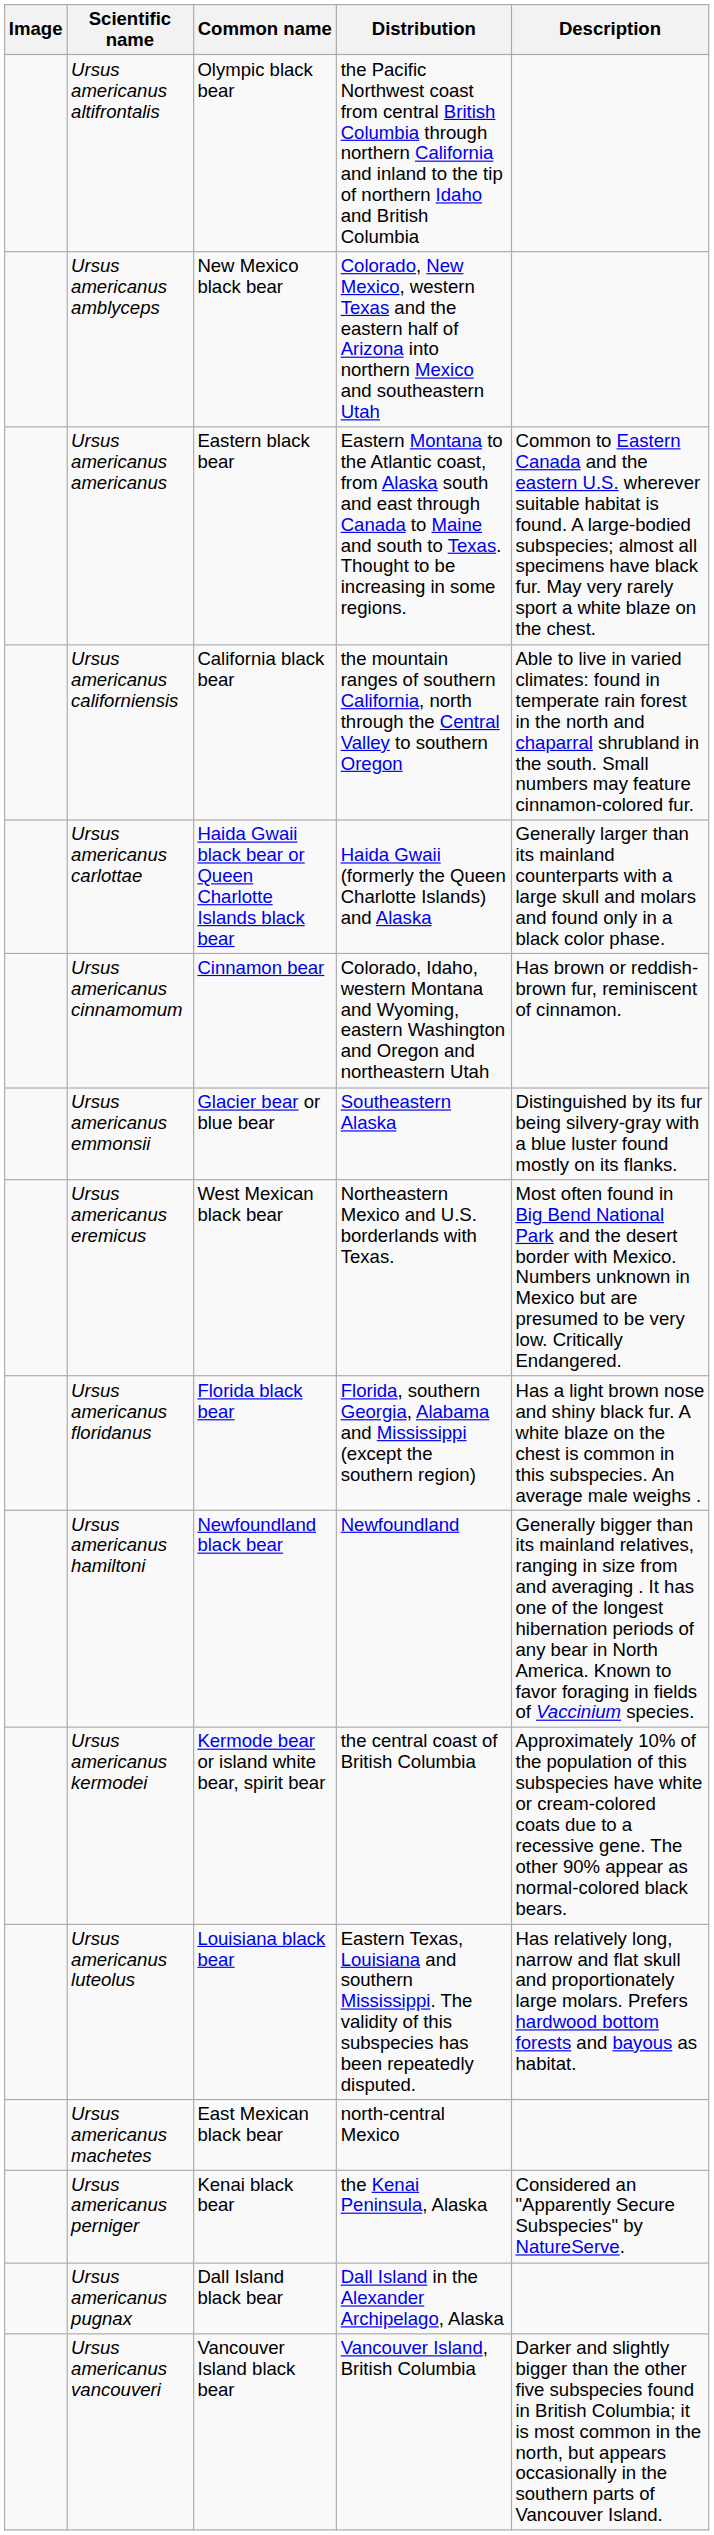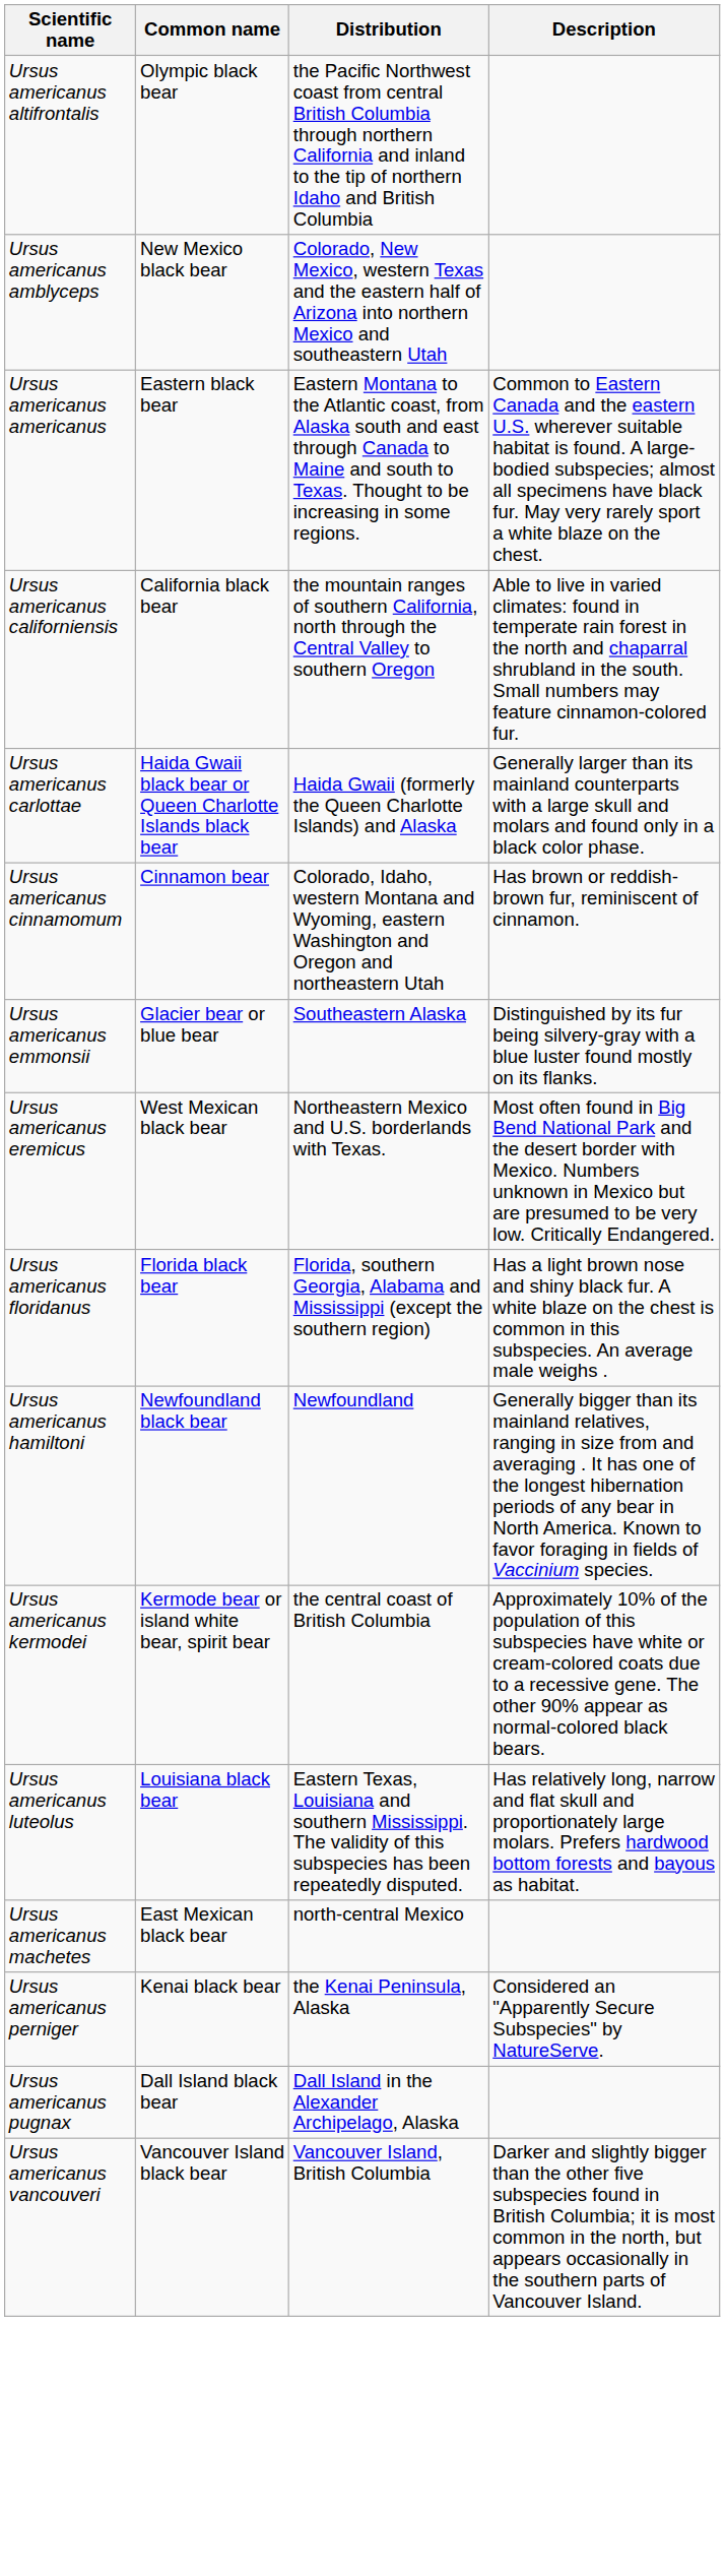 <table class="wikitable">
 <tr>
-<th>Image</th>
 <th>Scientific name</th>
 <th>Common name</th>
 <th>Distribution</th>
 <th>Description</th>
 </tr>
 <tr>
-<td valign="top"></td>
 <td valign="top"><em>Ursus americanus altifrontalis</em></td>
 <td valign="top">Olympic black bear</td>
 <td valign="top">the Pacific Northwest coast from central <a href='#'>British Columbia</a> through northern <a href='#'>California</a> and inland to the tip of northern <a href='#'>Idaho</a> and British Columbia</td>
 <td valign="top"></td>
 </tr>
 <tr>
-<td valign="top"></td>
 <td valign="top"><em>Ursus americanus amblyceps</em></td>
 <td valign="top">New Mexico black bear</td>
 <td valign="top"><a href='#'>Colorado</a>, <a href='#'>New Mexico</a>, western <a href='#'>Texas</a> and the eastern half of <a href='#'>Arizona</a> into northern <a href='#'>Mexico</a> and southeastern <a href='#'>Utah</a></td>
 <td valign="top"></td>
 </tr>
 <tr>
-<td valign="top"></td>
 <td valign="top"><em>Ursus americanus americanus</em></td>
 <td valign="top">Eastern black bear</td>
 <td valign="top">Eastern <a href='#'>Montana</a> to the Atlantic coast, from <a href='#'>Alaska</a> south and east through <a href='#'>Canada</a> to <a href='#'>Maine</a> and south to <a href='#'>Texas</a>. Thought to be increasing in some regions.</td>
 <td valign="top">Common to <a href='#'>Eastern Canada</a> and the <a href='#'>eastern U.S.</a> wherever suitable habitat is found. A large-bodied subspecies; almost all specimens have black fur. May very rarely sport a white blaze on the chest.</td>
 </tr>
 <tr>
-<td valign="top"></td>
 <td valign="top"><em>Ursus americanus californiensis</em></td>
 <td valign="top">California black bear</td>
 <td valign="top">the mountain ranges of southern <a href='#'>California</a>, north through the <a href='#'>Central Valley</a> to southern <a href='#'>Oregon</a></td>
 <td valign="top">Able to live in varied climates: found in temperate rain forest in the north and <a href='#'>chaparral</a> shrubland in the south. Small numbers may feature cinnamon-colored fur.</td>
 </tr>
 <tr>
-<td valign="top"></td>
 <td valign="top"><em>Ursus americanus carlottae</em></td>
 <td valign="top"><a href='#'>Haida Gwaii black bear or Queen Charlotte Islands black bear</a></td>
 <td><a href='#'>Haida Gwaii</a> (formerly the Queen Charlotte Islands) and <a href='#'>Alaska</a></td>
 <td valign="top">Generally larger than its mainland counterparts with a large skull and molars and found only in a black color phase.</td>
 </tr>
 <tr>
-<td valign="top"></td>
 <td valign="top"><em>Ursus americanus cinnamomum</em></td>
 <td valign="top"><a href='#'>Cinnamon bear</a></td>
 <td valign="top">Colorado, Idaho, western Montana and Wyoming, eastern Washington and Oregon and northeastern Utah</td>
 <td valign="top">Has brown or reddish-brown fur, reminiscent of cinnamon.</td>
 </tr>
 <tr>
-<td valign="top"></td>
 <td valign="top"><em>Ursus americanus emmonsii</em></td>
 <td valign="top"><a href='#'>Glacier bear</a> or blue bear</td>
 <td valign="top"><a href='#'>Southeastern Alaska</a></td>
 <td valign="top">Distinguished by its fur being silvery-gray with a blue luster found mostly on its flanks.</td>
 </tr>
 <tr>
-<td valign="top"></td>
 <td valign="top"><em>Ursus americanus eremicus</em></td>
 <td valign="top">West Mexican black bear</td>
 <td valign="top">Northeastern Mexico and U.S. borderlands with Texas.</td>
 <td valign="top">Most often found in <a href='#'>Big Bend National Park</a> and the desert border with Mexico. Numbers unknown in Mexico but are presumed to be very low. Critically Endangered.</td>
 </tr>
 <tr>
-<td valign="top"></td>
 <td valign="top"><em>Ursus americanus floridanus</em></td>
 <td valign="top"><a href='#'>Florida black bear</a></td>
 <td valign="top"><a href='#'>Florida</a>, southern <a href='#'>Georgia</a>, <a href='#'>Alabama</a> and <a href='#'>Mississippi</a> (except the southern region)</td>
 <td valign="top">Has a light brown nose and shiny black fur. A white blaze on the chest is common in this subspecies. An average male weighs .</td>
 </tr>
 <tr>
-<td valign="top"></td>
 <td valign="top"><em>Ursus americanus hamiltoni</em></td>
 <td valign="top"><a href='#'>Newfoundland black bear</a></td>
 <td valign="top"><a href='#'>Newfoundland</a></td>
 <td valign="top">Generally bigger than its mainland relatives, ranging in size from  and averaging . It has one of the longest hibernation periods of any bear in North America. Known to favor foraging in fields of <em><a href='#'>Vaccinium</a></em> species.</td>
 </tr>
 <tr>
-<td valign="top"></td>
 <td valign="top"><em>Ursus americanus kermodei</em></td>
 <td valign="top"><a href='#'>Kermode bear</a> or island white bear, spirit bear</td>
 <td valign="top">the central coast of British Columbia</td>
 <td valign="top">Approximately 10% of the population of this subspecies have white or cream-colored coats due to a recessive gene. The other 90% appear as normal-colored black bears.</td>
 </tr>
 <tr>
-<td valign="top"></td>
 <td valign="top"><em>Ursus americanus luteolus</em></td>
 <td valign="top"><a href='#'>Louisiana black bear</a></td>
 <td valign="top">Eastern Texas, <a href='#'>Louisiana</a> and southern <a href='#'>Mississippi</a>. The validity of this subspecies has been repeatedly disputed.</td>
 <td valign="top">Has relatively long, narrow and flat skull and proportionately large molars. Prefers <a href='#'>hardwood bottom forests</a> and <a href='#'>bayous</a> as habitat.</td>
 </tr>
 <tr>
-<td valign="top"></td>
 <td valign="top"><em>Ursus americanus machetes</em></td>
 <td valign="top">East Mexican black bear</td>
 <td valign="top">north-central Mexico</td>
 <td valign="top"></td>
 </tr>
 <tr>
-<td valign="top"></td>
 <td valign="top"><em>Ursus americanus perniger</em></td>
 <td valign="top">Kenai black bear</td>
 <td valign="top">the <a href='#'>Kenai Peninsula</a>, Alaska</td>
 <td valign="top">Considered an "Apparently Secure Subspecies" by <a href='#'>NatureServe</a>.</td>
 </tr>
 <tr>
-<td valign="top"></td>
 <td valign="top"><em>Ursus americanus pugnax</em></td>
 <td valign="top">Dall Island black bear</td>
 <td valign="top"><a href='#'>Dall Island</a> in the <a href='#'>Alexander Archipelago</a>, Alaska</td>
 <td valign="top"></td>
 </tr>
 <tr>
-<td valign="top"></td>
 <td valign="top"><em>Ursus americanus vancouveri</em></td>
 <td valign="top">Vancouver Island black bear</td>
 <td valign="top"><a href='#'>Vancouver Island</a>, British Columbia</td>
 <td valign="top">Darker and slightly bigger than the other five subspecies found in British Columbia; it is most common in the north, but appears occasionally in the southern parts of Vancouver Island.</td>
 </tr>
 </table>
